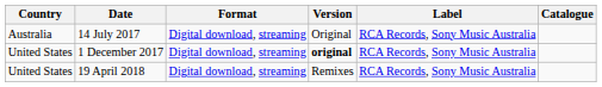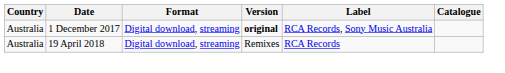 <table class="wikitable">
 <tr>
 <th>Country</th>
 <th>Date</th>
 <th>Format</th>
 <th>Version</th>
 <th>Label</th>
 <th>Catalogue</th>
 </tr>
 <tr>
 <td>Australia</td>
-<td>14 July 2017 </td>
-<td><a href='#'>Digital download</a>, <a href='#'>streaming</a></td>
-<td>Original</td>
-<td><a href='#'>RCA Records</a>, <a href='#'>Sony Music Australia</a></td>
-<td></td>
-</tr>
-<tr>
-<td>United States</td>
 <td>1 December 2017 </td>
 <td><a href='#'>Digital download</a>, <a href='#'>streaming</a></td>
 <td><strong>original</strong></td>
 <td><a href='#'>RCA Records</a>, <a href='#'>Sony Music Australia</a></td>
 <td></td>
 </tr>
 <tr>
-<td>United States</td>
+<td>Australia</td>
 <td>19 April 2018 </td>
 <td><a href='#'>Digital download</a>, <a href='#'>streaming</a></td>
 <td>Remixes</td>
-<td><a href='#'>RCA Records</a>, <a href='#'>Sony Music Australia</a></td>
+<td><a href='#'>RCA Records</a></td>
 <td></td>
 </tr>
 </table>
